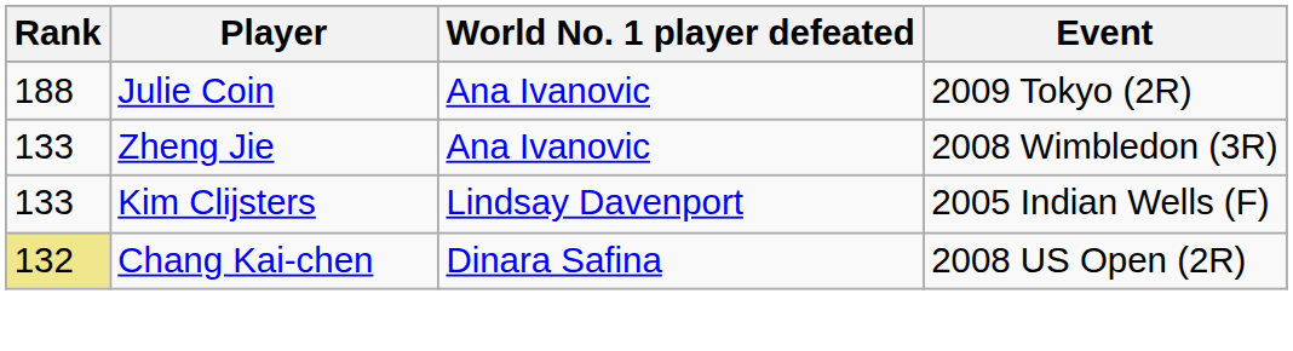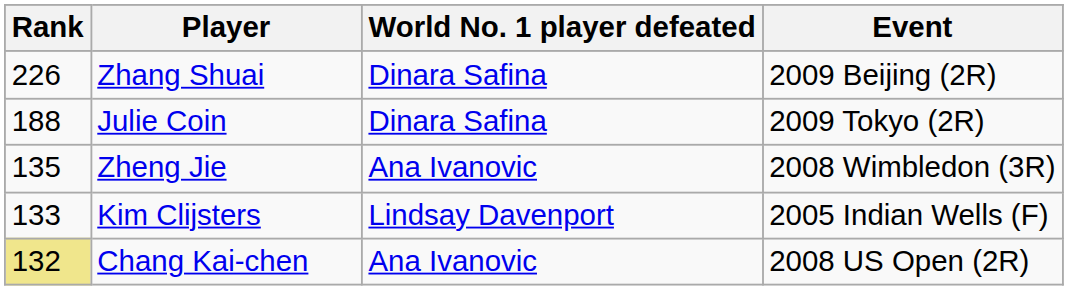 <table class="wikitable">
 <tr>
 <th>Rank</th>
 <th style="width:140px;">Player</th>
 <th>World No. 1 player defeated</th>
 <th>Event</th>
 </tr>
 <tr>
+<td>226</td>
+<td> <a href='#'>Zhang Shuai</a></td>
+<td> <a href='#'>Dinara Safina</a></td>
+<td>2009 Beijing (2R)</td>
+</tr>
+<tr>
 <td>188</td>
 <td> <a href='#'>Julie Coin</a></td>
-<td> <a href='#'>Ana Ivanovic</a></td>
+<td> <a href='#'>Dinara Safina</a></td>
 <td>2009 Tokyo (2R)</td>
 </tr>
 <tr>
-<td>133</td>
+<td>135</td>
 <td> <a href='#'>Zheng Jie</a></td>
 <td> <a href='#'>Ana Ivanovic</a></td>
 <td>2008 Wimbledon (3R)</td>
 </tr>
 <tr>
 <td>133</td>
 <td> <a href='#'>Kim Clijsters</a></td>
 <td> <a href='#'>Lindsay Davenport</a></td>
 <td>2005 Indian Wells (F)</td>
 </tr>
 <tr>
 <td style="background: khaki;">132</td>
 <td style="white-space: nowrap;"> <a href='#'>Chang Kai-chen</a></td>
-<td> <a href='#'>Dinara Safina</a></td>
+<td> <a href='#'>Ana Ivanovic</a></td>
 <td>2008 US Open (2R)</td>
 </tr>
 </table>
